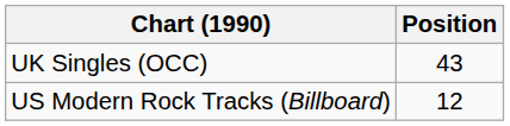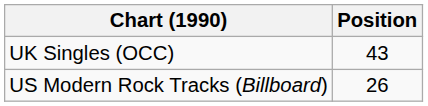 <table class="wikitable plainrowheaders">
 <tr>
 <th>Chart (1990)</th>
 <th>Position</th>
 </tr>
 <tr>
 <td>UK Singles (OCC)</td>
 <td align="center">43</td>
 </tr>
 <tr>
 <td>US Modern Rock Tracks (<em>Billboard</em>)</td>
-<td align="center">12</td>
+<td align="center">26</td>
 </tr>
 </table>
